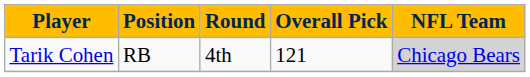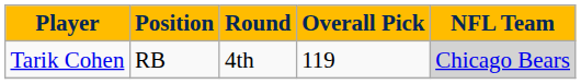 <table class="wikitable" border="1">
 <tr>
 <th style="background: #FFBC00; color: #002659">Player</th>
 <th style="background: #FFBC00; color: #002659">Position</th>
 <th style="background: #FFBC00; color: #002659">Round</th>
 <th style="background: #FFBC00; color: #002659">Overall Pick</th>
 <th style="background: #FFBC00; color: #002659">NFL Team</th>
 </tr>
 <tr>
 <td><a href='#'>Tarik Cohen</a></td>
 <td>RB</td>
 <td>4th</td>
-<td>121</td>
+<td>119</td>
 <td style="background: lightgrey;"><a href='#'>Chicago Bears</a></td>
 </tr>
 <tr>
 </tr>
 </table>
